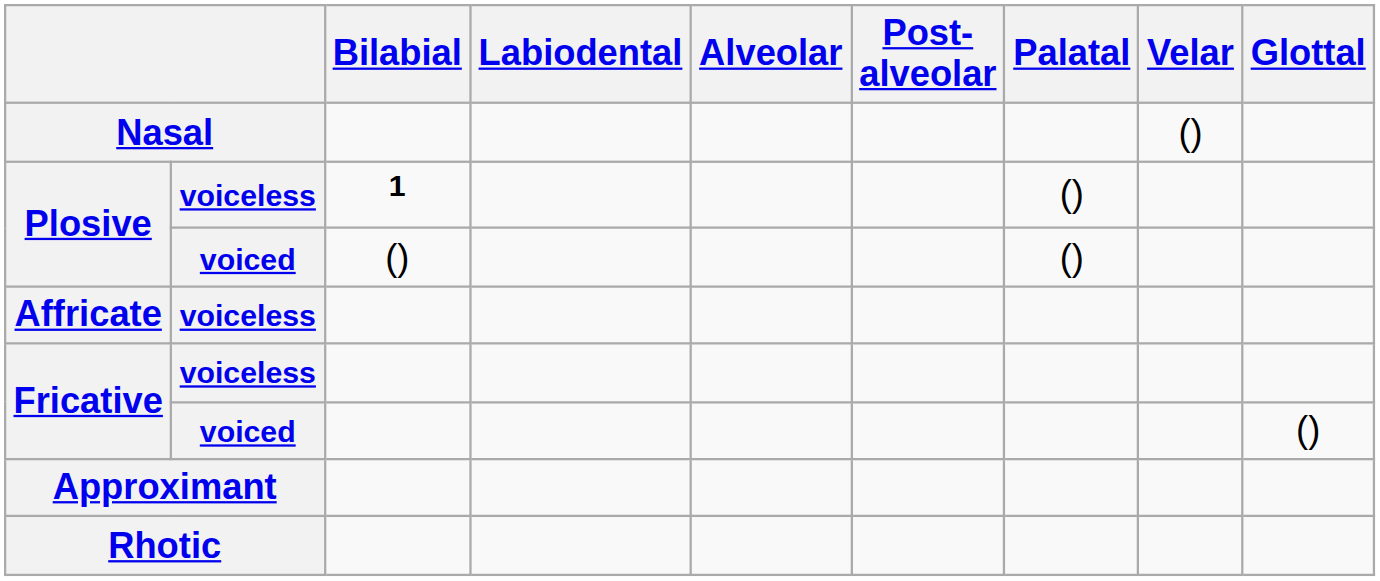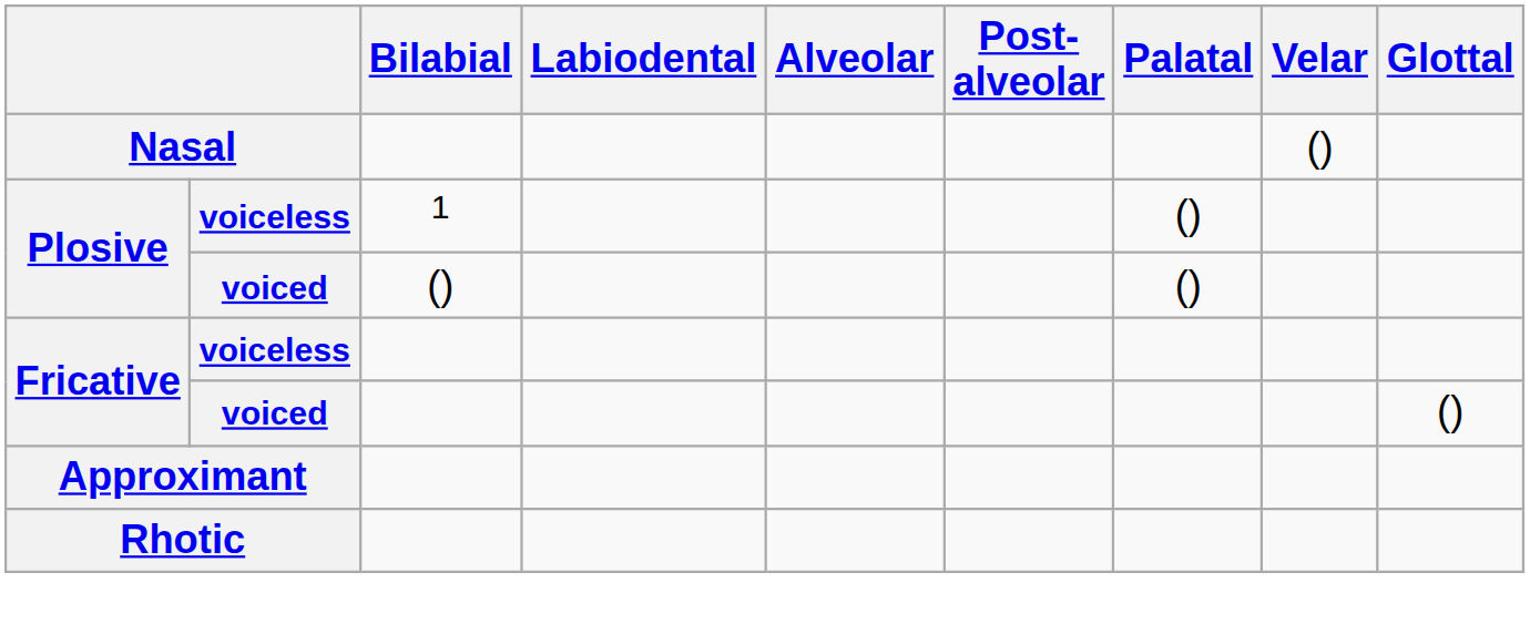 <table class="wikitable" style=text-align:center>
 <tr>
 <th colspan=2></th>
 <th><a href='#'>Bilabial</a></th>
 <th><a href='#'>Labiodental</a></th>
 <th><a href='#'>Alveolar</a></th>
 <th><a href='#'>Post-<br>alveolar</a></th>
 <th><a href='#'>Palatal</a></th>
 <th><a href='#'>Velar</a></th>
 <th><a href='#'>Glottal</a></th>
 </tr>
 <tr>
 <th colspan=2><a href='#'>Nasal</a></th>
 <td></td>
 <td></td>
 <td></td>
 <td></td>
 <td></td>
 <td>()</td>
 <td></td>
 </tr>
 <tr>
 <th rowspan=2><a href='#'>Plosive</a></th>
 <th><small><a href='#'>voiceless</a></small></th>
-<td><strong><sup>1</sup></strong></td>
+<td><sup>1</sup></td>
 <td></td>
 <td></td>
 <td></td>
 <td>()</td>
 <td></td>
 <td></td>
 </tr>
 <tr>
 <th><small><a href='#'>voiced</a></small></th>
 <td>()</td>
 <td></td>
 <td></td>
 <td></td>
 <td>()</td>
-<td></td>
-<td></td>
-</tr>
-<tr>
-<th><a href='#'>Affricate</a></th>
-<th><small><a href='#'>voiceless</a></small></th>
-<td></td>
-<td></td>
-<td></td>
-<td></td>
-<td></td>
 <td></td>
 <td></td>
 </tr>
 <tr>
 <th rowspan=2><a href='#'>Fricative</a></th>
 <th><small><a href='#'>voiceless</a></small></th>
 <td></td>
 <td></td>
 <td></td>
 <td></td>
 <td></td>
 <td></td>
 <td></td>
 </tr>
 <tr>
 <th><small><a href='#'>voiced</a></small></th>
 <td></td>
 <td></td>
 <td></td>
 <td></td>
 <td></td>
 <td></td>
 <td>()</td>
 </tr>
 <tr>
 <th colspan=2><a href='#'>Approximant</a></th>
 <td></td>
 <td></td>
 <td></td>
 <td></td>
 <td></td>
 <td></td>
 <td></td>
 </tr>
 <tr>
 <th colspan=2><a href='#'>Rhotic</a></th>
 <td></td>
 <td></td>
 <td></td>
 <td></td>
 <td></td>
 <td></td>
 <td></td>
 </tr>
 </table>
